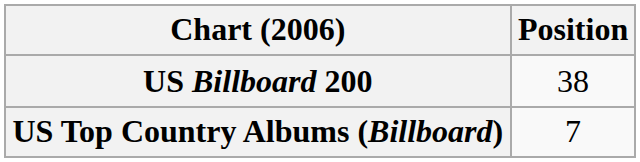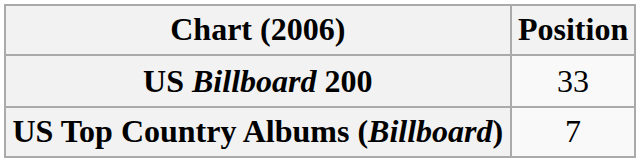 <table class="wikitable sortable plainrowheaders" style="text-align:center">
 <tr>
 <th scope="col">Chart (2006)</th>
 <th scope="col">Position</th>
 </tr>
 <tr>
 <th scope="row">US <em>Billboard</em> 200</th>
-<td>38</td>
+<td>33</td>
 </tr>
 <tr>
 <th scope="row">US Top Country Albums (<em>Billboard</em>)</th>
 <td>7</td>
 </tr>
 </table>
